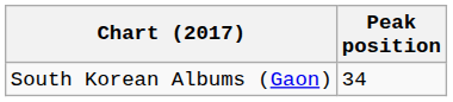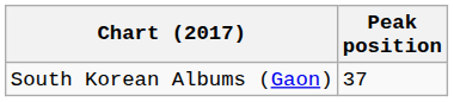 <table class="wikitable">
 <tr>
 <th>Chart (2017)</th>
 <th>Peak<br>position</th>
 </tr>
 <tr>
 <td>South Korean Albums (<a href='#'>Gaon</a>)</td>
-<td>34</td>
+<td>37</td>
 </tr>
 </table>
